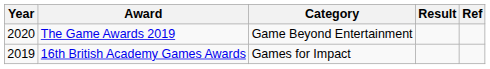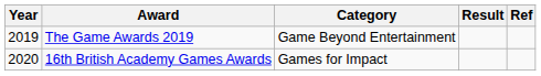 <table class="wikitable sortable">
 <tr>
 <th>Year</th>
 <th>Award</th>
 <th>Category</th>
 <th>Result</th>
 <th>Ref</th>
 </tr>
 <tr>
-<td>2020</td>
+<td>2019</td>
 <td><a href='#'>The Game Awards 2019</a></td>
 <td>Game Beyond Entertainment</td>
 <td></td>
 <td style="text-align:center;"></td>
 </tr>
 <tr>
-<td>2019</td>
+<td>2020</td>
 <td><a href='#'>16th British Academy Games Awards</a></td>
 <td>Games for Impact</td>
 <td></td>
 <td style="text-align:center;"></td>
 </tr>
 </table>
